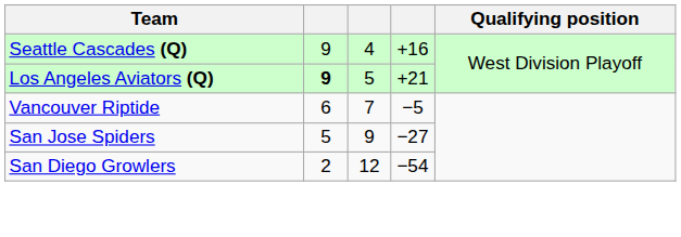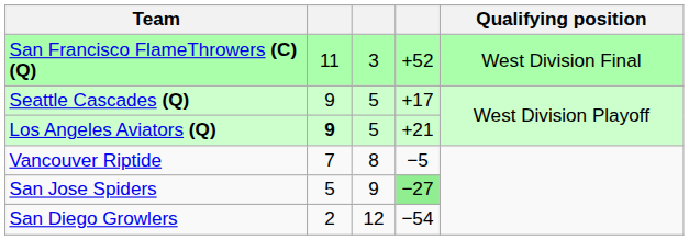 <table class="wikitable" style="text-align: center;">
 <tr>
 <th width=250>Team</th>
 <th width=30></th>
 <th width=30></th>
 <th width=30></th>
 <th width=200>Qualifying position</th>
 </tr>
+<tr style="background:#afa">
+<td style="text-align:left;"><a href='#'>San Francisco FlameThrowers</a> <strong>(C) (Q)</strong></td>
+<td>11</td>
+<td>3</td>
+<td>+52</td>
+<td>West Division Final</td>
+</tr>
 <tr style="background:#cfc">
 <td style="text-align:left;"><a href='#'>Seattle Cascades</a> <strong>(Q)</strong></td>
 <td>9</td>
-<td>4</td>
-<td>+16</td>
+<td>5</td>
+<td>+17</td>
 <td rowspan=2>West Division Playoff</td>
 </tr>
 <tr style="background:#cfc">
 <td style="text-align:left;"><a href='#'>Los Angeles Aviators</a> <strong>(Q)</strong></td>
 <td><strong>9</strong></td>
 <td>5</td>
 <td>+21</td>
 </tr>
 <tr>
 <td style="text-align:left;"><a href='#'>Vancouver Riptide</a></td>
-<td>6</td>
 <td>7</td>
+<td>8</td>
 <td>−5</td>
 </tr>
 <tr>
 <td style="text-align:left;"><a href='#'>San Jose Spiders</a></td>
 <td>5</td>
 <td>9</td>
-<td>−27</td>
+<td style="background: lightgreen;">−27</td>
 </tr>
 <tr>
 <td style="text-align:left;"><a href='#'>San Diego Growlers</a></td>
 <td>2</td>
 <td>12</td>
 <td>−54</td>
 </tr>
 </table>
